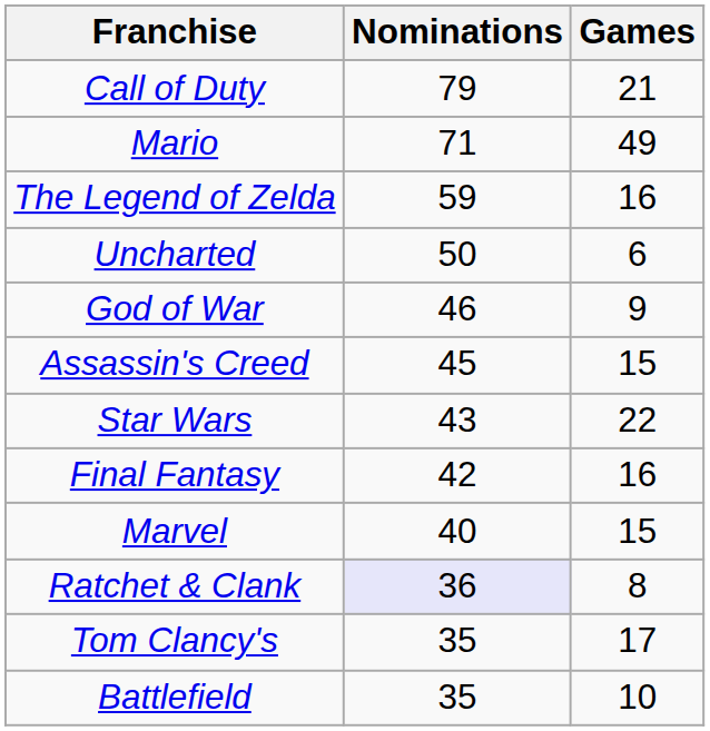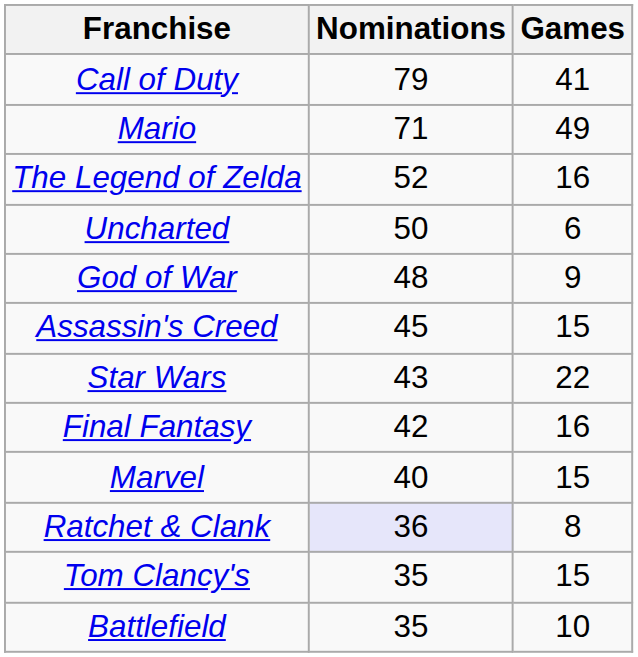 <table class="wikitable sortable" width="auto" style="text-align: center">
 <tr>
 <th>Franchise</th>
 <th>Nominations</th>
 <th>Games</th>
 </tr>
 <tr>
 <td><em><a href='#'>Call of Duty</a></em></td>
 <td>79</td>
-<td>21</td>
+<td>41</td>
 </tr>
 <tr>
 <td><em><a href='#'>Mario</a></em></td>
 <td>71</td>
 <td>49</td>
 </tr>
 <tr>
 <td><em><a href='#'>The Legend of Zelda</a></em></td>
-<td>59</td>
+<td>52</td>
 <td>16</td>
 </tr>
 <tr>
 <td><em><a href='#'>Uncharted</a></em></td>
 <td>50</td>
 <td>6</td>
 </tr>
 <tr>
 <td><em><a href='#'>God of War</a></em></td>
-<td>46</td>
+<td>48</td>
 <td>9</td>
 </tr>
 <tr>
 <td><em><a href='#'>Assassin's Creed</a></em></td>
 <td>45</td>
 <td>15</td>
 </tr>
 <tr>
 <td><em><a href='#'>Star Wars</a></em></td>
 <td>43</td>
 <td>22</td>
 </tr>
 <tr>
 <td><em><a href='#'>Final Fantasy</a></em></td>
 <td>42</td>
 <td>16</td>
 </tr>
 <tr>
 <td><em><a href='#'>Marvel</a></em></td>
 <td>40</td>
 <td>15</td>
 </tr>
 <tr>
 <td><em><a href='#'>Ratchet & Clank</a></em></td>
 <td style="background: lavender;">36</td>
 <td>8</td>
 </tr>
 <tr>
 <td><em><a href='#'>Tom Clancy's</a></em></td>
 <td>35</td>
-<td>17</td>
+<td>15</td>
 </tr>
 <tr>
 <td><em><a href='#'>Battlefield</a></em></td>
 <td>35</td>
 <td>10</td>
 </tr>
 </table>
